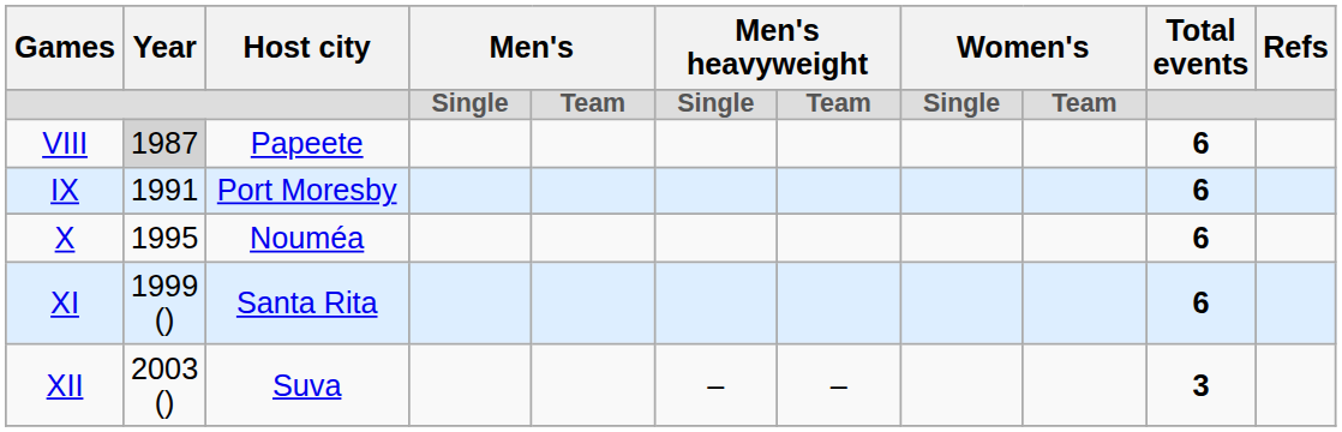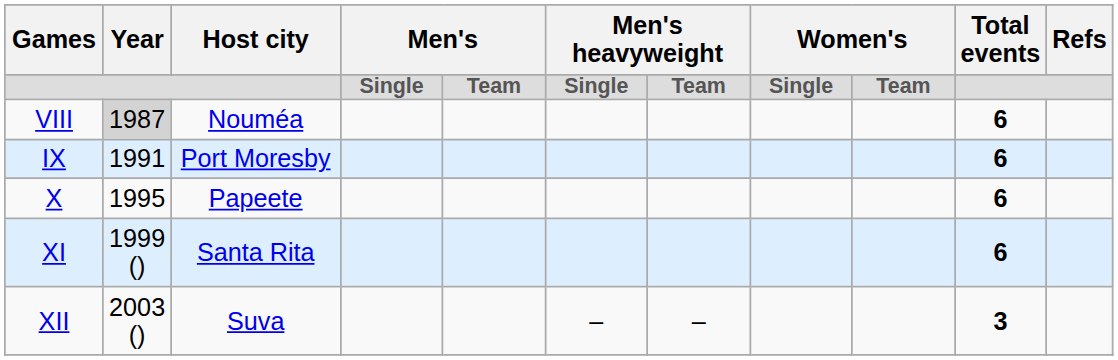 <table class="wikitable" style="text-align:center; font-size:90%;">
 <tr>
 <th scope="col" style="padding:0.25em;">Games</th>
 <th scope="col" style="padding:0.25em;">Year</th>
 <th scope="col" style="width:6.25em;">Host city </th>
 <th colspan=2 style="line-height:115%;">Men's</th>
 <th colspan=2 style="line-height:115%;">Men's <br>heavyweight</th>
 <th colspan=2 style="line-height:115%;">Women's</th>
 <th>Total<br>events</th>
 <th>Refs</th>
 </tr>
 <tr bgcolor=#ddd style="line-height:8px; font-size:85%; padding:0px;">
 <td colspan=3> </td>
 <td style="width:4.3em; color:#555;"><strong>Single</strong></td>
 <td style="width:4.3em; color:#555;"><strong>Team</strong></td>
 <td style="width:4.3em; color:#555;"><strong>Single</strong></td>
 <td style="width:4.3em; color:#555;"><strong>Team</strong></td>
 <td style="width:4.3em; color:#555;"><strong>Single</strong></td>
 <td style="width:4.3em; color:#555;"><strong>Team</strong></td>
 <td colspan=4> </td>
 </tr>
 <tr>
 <td><a href='#'>VIII</a></td>
 <td style="background: lightgrey;">1987 </td>
-<td><a href='#'>Papeete</a> </td>
+<td><a href='#'>Nouméa</a> </td>
 <td> <br></td>
 <td> <br></td>
 <td> <br></td>
 <td> <br></td>
 <td> <br></td>
 <td> <br></td>
 <td><strong>6</strong></td>
 <td></td>
 </tr>
 <tr bgcolor=#ddeeff>
 <td><a href='#'>IX</a></td>
 <td>1991 </td>
 <td><a href='#'>Port Moresby</a> </td>
 <td> <br></td>
 <td> <br></td>
 <td> <br></td>
 <td> <br></td>
 <td> <br></td>
 <td> <br></td>
 <td><strong>6</strong></td>
 <td></td>
 </tr>
 <tr>
 <td><a href='#'>X</a></td>
 <td>1995 </td>
-<td><a href='#'>Nouméa</a> </td>
+<td><a href='#'>Papeete</a> </td>
 <td> <br></td>
 <td> <br></td>
 <td> <br></td>
 <td> <br></td>
 <td> <br></td>
 <td> <br></td>
 <td><strong>6</strong></td>
 <td></td>
 </tr>
 <tr bgcolor=#ddeeff>
 <td><a href='#'>XI</a></td>
 <td>1999 <br>()</td>
 <td><a href='#'>Santa Rita</a> </td>
 <td> <br></td>
 <td> <br></td>
 <td>      <br></td>
 <td>      <br></td>
 <td> <br></td>
 <td> <br></td>
 <td><strong>6</strong></td>
 <td></td>
 </tr>
 <tr>
 <td><a href='#'>XII</a></td>
 <td>2003 <br>()</td>
 <td><a href='#'>Suva</a> </td>
 <td> <br></td>
 <td> <br><span></span></td>
 <td>–</td>
 <td>–</td>
 <td> <br></td>
 <td style="line-height:115%; font-size:85%; padding:0px;"></td>
 <td><strong>3</strong></td>
 <td></td>
 </tr>
 </table>
